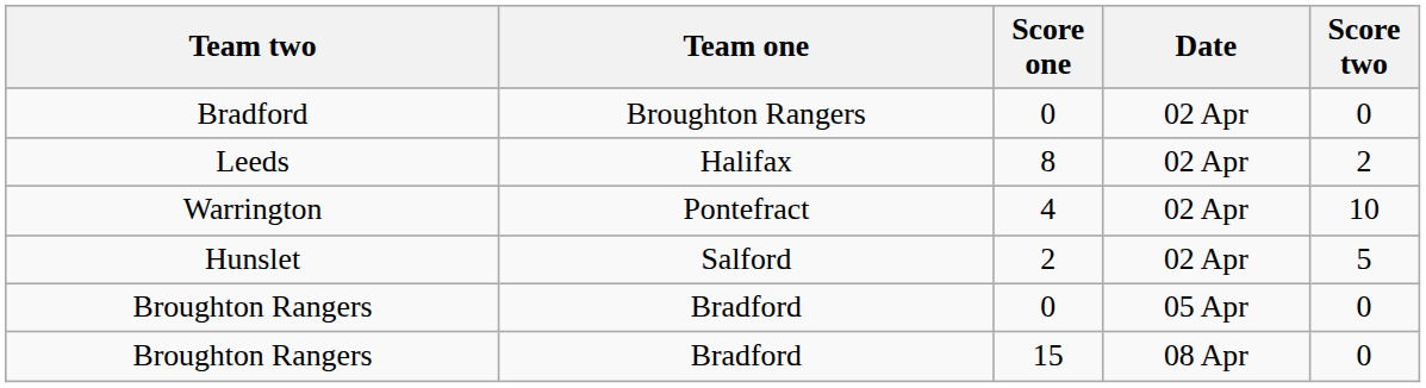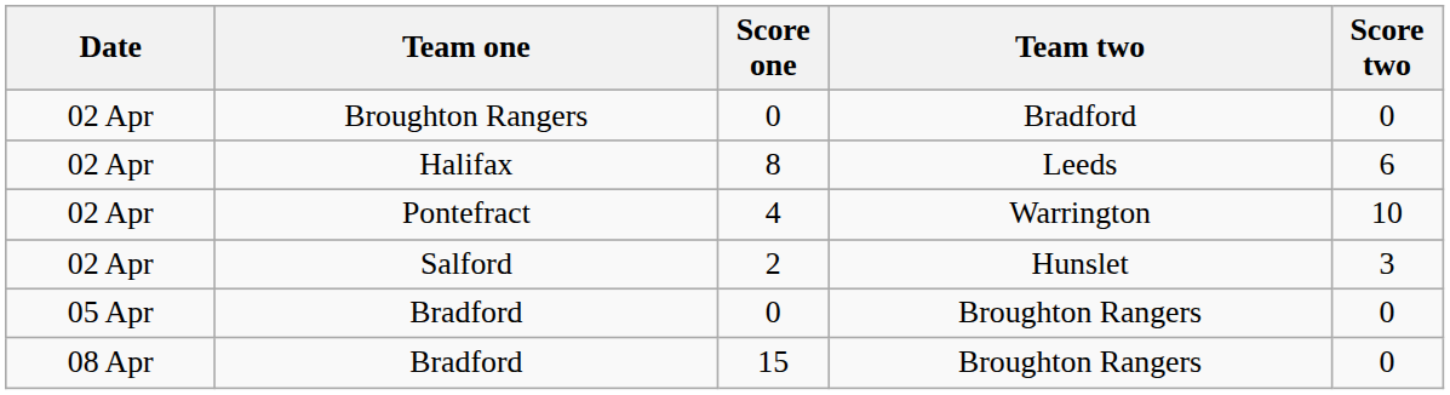 <table class="wikitable" style="text-align: center">
 <tr>
-<th width=250>Team two</th>
+<th width=100>Date</th>
 <th width=250>Team one</th>
 <th width=50>Score one</th>
-<th width=100>Date</th>
+<th width=250>Team two</th>
 <th width=50>Score two</th>
 </tr>
 <tr>
-<td>Bradford</td>
+<td>02 Apr</td>
 <td>Broughton Rangers</td>
 <td>0</td>
-<td>02 Apr</td>
+<td>Bradford</td>
 <td>0</td>
 </tr>
 <tr>
-<td>Leeds</td>
+<td>02 Apr</td>
 <td>Halifax</td>
 <td>8</td>
-<td>02 Apr</td>
-<td>2</td>
+<td>Leeds</td>
+<td>6</td>
 </tr>
 <tr>
-<td>Warrington</td>
+<td>02 Apr</td>
 <td>Pontefract</td>
 <td>4</td>
-<td>02 Apr</td>
+<td>Warrington</td>
 <td>10</td>
 </tr>
 <tr>
-<td>Hunslet</td>
+<td>02 Apr</td>
 <td>Salford</td>
 <td>2</td>
-<td>02 Apr</td>
-<td>5</td>
+<td>Hunslet</td>
+<td>3</td>
 </tr>
 <tr>
-<td>Broughton Rangers</td>
+<td>05 Apr</td>
 <td>Bradford</td>
 <td>0</td>
-<td>05 Apr</td>
+<td>Broughton Rangers</td>
 <td>0</td>
 </tr>
 <tr>
-<td>Broughton Rangers</td>
+<td>08 Apr</td>
 <td>Bradford</td>
 <td>15</td>
-<td>08 Apr</td>
+<td>Broughton Rangers</td>
 <td>0</td>
 </tr>
 </table>
